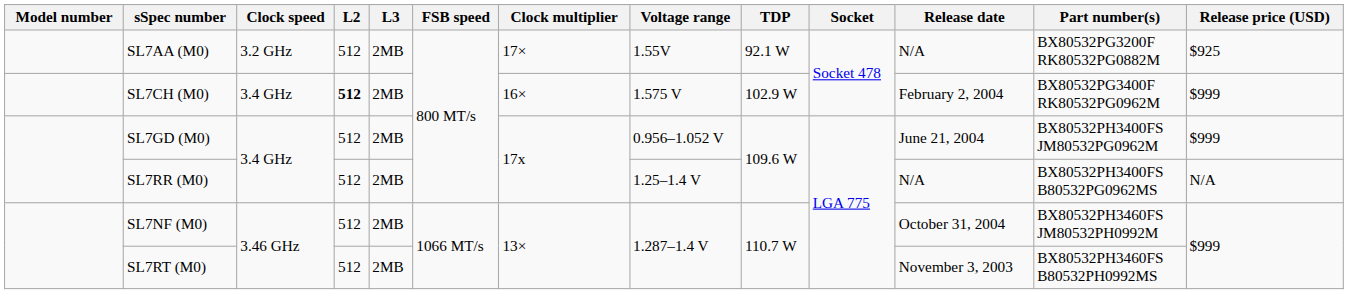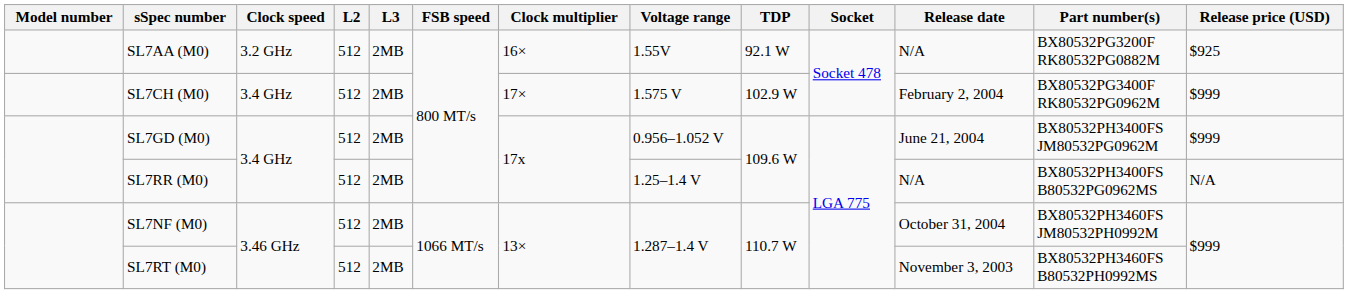 <table class="wikitable" style="font-size:90%;" width=100%>
 <tr>
 <th>Model number</th>
 <th>sSpec number</th>
 <th>Clock speed</th>
 <th>L2</th>
 <th>L3</th>
 <th>FSB speed</th>
 <th>Clock multiplier</th>
 <th>Voltage range</th>
 <th>TDP</th>
 <th>Socket</th>
 <th>Release date</th>
 <th>Part number(s)</th>
 <th>Release price (USD)</th>
 </tr>
 <tr>
 <td></td>
 <td>SL7AA (M0)</td>
 <td>3.2 GHz</td>
 <td>512</td>
 <td>2MB</td>
 <td rowspan="4">800 MT/s</td>
-<td>17×</td>
+<td>16×</td>
 <td>1.55V</td>
 <td>92.1 W</td>
 <td rowspan="2"><a href='#'>Socket 478</a></td>
 <td>N/A</td>
 <td>BX80532PG3200F<br>RK80532PG0882M</td>
 <td>$925</td>
 </tr>
 <tr>
 <td></td>
 <td>SL7CH (M0)</td>
 <td>3.4 GHz</td>
-<td><strong>512</strong></td>
+<td>512</td>
 <td>2MB</td>
-<td>16×</td>
+<td>17×</td>
 <td>1.575 V</td>
 <td>102.9 W</td>
 <td>February 2, 2004</td>
 <td>BX80532PG3400F<br>RK80532PG0962M</td>
 <td>$999</td>
 </tr>
 <tr>
 <td rowspan=2></td>
 <td>SL7GD (M0)</td>
 <td rowspan=2>3.4 GHz</td>
 <td>512</td>
 <td>2MB</td>
 <td rowspan="2">17x</td>
 <td>0.956–1.052 V</td>
 <td rowspan=2>109.6 W</td>
 <td rowspan="4"><a href='#'>LGA 775</a></td>
 <td>June 21, 2004</td>
 <td>BX80532PH3400FS<br>JM80532PG0962M</td>
 <td>$999</td>
 </tr>
 <tr>
 <td>SL7RR (M0)</td>
 <td>512</td>
 <td>2MB</td>
 <td>1.25–1.4 V</td>
 <td>N/A</td>
 <td>BX80532PH3400FS<br>B80532PG0962MS</td>
 <td>N/A</td>
 </tr>
 <tr>
 <td rowspan=2></td>
 <td>SL7NF (M0)</td>
 <td rowspan=2>3.46 GHz</td>
 <td>512</td>
 <td>2MB</td>
 <td rowspan="2">1066 MT/s</td>
 <td rowspan=2>13×</td>
 <td rowspan=2>1.287–1.4 V</td>
 <td rowspan=2>110.7 W</td>
 <td>October 31, 2004</td>
 <td>BX80532PH3460FS<br>JM80532PH0992M</td>
 <td rowspan=2>$999</td>
 </tr>
 <tr>
 <td>SL7RT (M0)</td>
 <td>512</td>
 <td>2MB</td>
 <td>November 3, 2003</td>
 <td>BX80532PH3460FS<br>B80532PH0992MS</td>
 </tr>
 </table>
